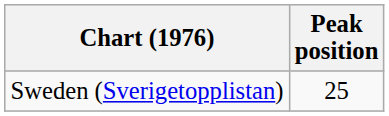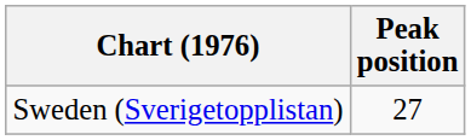 <table class="wikitable">
 <tr>
 <th>Chart (1976)</th>
 <th>Peak<br>position</th>
 </tr>
 <tr>
 <td>Sweden (<a href='#'>Sverigetopplistan</a>)</td>
-<td align="center">25</td>
+<td align="center">27</td>
 </tr>
 </table>
